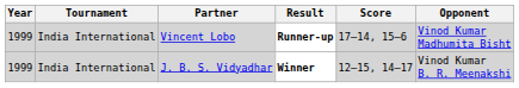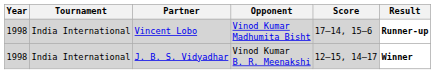 <table class="sortable wikitable" style="font-size:90%;">
 <tr>
 <th>Year</th>
 <th>Tournament</th>
 <th>Partner</th>
+<th>Opponent</th>
+<th>Score</th>
 <th>Result</th>
-<th>Score</th>
-<th>Opponent</th>
 </tr>
 <tr style="background:#D5D5D5">
-<td align="center">1999</td>
+<td align="center">1998</td>
 <td align="left">India International</td>
 <td align="left"> <a href='#'>Vincent Lobo</a></td>
+<td align="left"> <a href='#'>Vinod Kumar</a> <br>  <a href='#'>Madhumita Bisht</a></td>
+<td align="left">17–14, 15–6</td>
 <td style="text-align:left; background:white"> <strong>Runner-up</strong></td>
-<td align="left">17–14, 15–6</td>
-<td align="left"> <a href='#'>Vinod Kumar</a> <br>  <a href='#'>Madhumita Bisht</a></td>
 </tr>
 <tr style="background:#D5D5D5">
-<td align="center">1999</td>
+<td align="center">1998</td>
 <td align="left">India International</td>
 <td align="left"> <a href='#'>J. B. S. Vidyadhar</a></td>
+<td align="left"> Vinod Kumar <br>  <a href='#'>B. R. Meenakshi</a></td>
+<td align="left">12–15, 14–17</td>
 <td style="text-align:left; background:white"> <strong>Winner</strong></td>
-<td align="left">12–15, 14–17</td>
-<td align="left"> Vinod Kumar <br>  <a href='#'>B. R. Meenakshi</a></td>
 </tr>
 </table>
